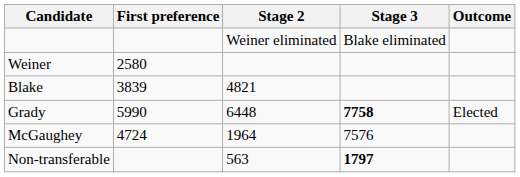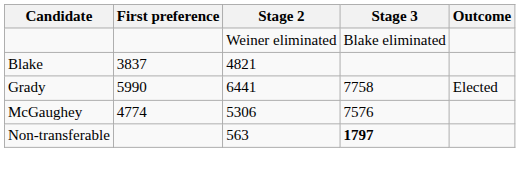 <table class=wikitable>
 <tr>
 <th>Candidate</th>
 <th>First preference</th>
 <th>Stage 2</th>
 <th>Stage 3</th>
 <th>Outcome</th>
 </tr>
 <tr>
 <td></td>
 <td></td>
 <td>Weiner eliminated</td>
 <td>Blake eliminated</td>
 <td></td>
 </tr>
 <tr>
-<td>Weiner</td>
-<td>2580</td>
-<td></td>
-<td></td>
-<td></td>
-</tr>
-<tr>
 <td>Blake</td>
-<td>3839</td>
+<td>3837</td>
 <td>4821</td>
 <td></td>
 </tr>
 <tr>
 <td>Grady</td>
 <td>5990</td>
-<td>6448</td>
-<td><strong>7758</strong></td>
+<td>6441</td>
+<td>7758</td>
 <td>Elected</td>
 </tr>
 <tr>
 <td>McGaughey</td>
-<td>4724</td>
-<td>1964</td>
+<td>4774</td>
+<td>5306</td>
 <td>7576</td>
 <td></td>
 </tr>
 <tr>
 <td>Non-transferable</td>
 <td></td>
 <td>563</td>
 <td><strong>1797</strong></td>
 <td></td>
 </tr>
 </table>
